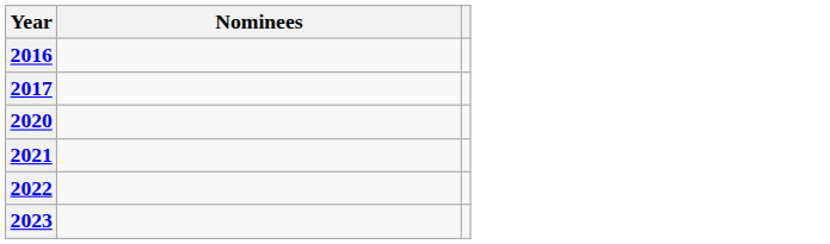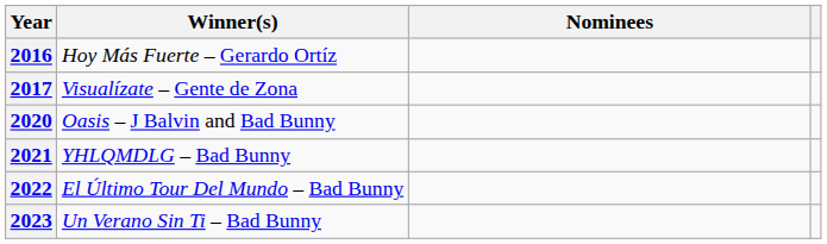 <table class="wikitable sortable">
 <tr>
 <th scope="col" style="width:5px;">Year</th>
+<th>Winner(s)</th>
 <th scope="col" style="width:300px;">Nominees</th>
 <th scope="col" class="unsortable"></th>
 </tr>
 <tr>
 <th><a href='#'>2016</a></th>
+<td><em>Hoy Más Fuerte</em> – <a href='#'>Gerardo Ortíz</a></td>
 <td align="center"></td>
 <td></td>
 </tr>
 <tr>
 <th><a href='#'>2017</a></th>
+<td><em><a href='#'>Visualízate</a></em> – <a href='#'>Gente de Zona</a></td>
 <td align="center"></td>
 <td></td>
 </tr>
 <tr>
 <th><a href='#'>2020</a></th>
+<td><em><a href='#'>Oasis</a></em> – <a href='#'>J Balvin</a> and <a href='#'>Bad Bunny</a></td>
 <td align="center"></td>
 <td></td>
 </tr>
 <tr>
 <th><a href='#'>2021</a></th>
+<td><em><a href='#'>YHLQMDLG</a></em> – <a href='#'>Bad Bunny</a></td>
 <td align="center"></td>
 <td></td>
 </tr>
 <tr>
 <th><a href='#'>2022</a></th>
+<td><em><a href='#'>El Último Tour Del Mundo</a></em> – <a href='#'>Bad Bunny</a></td>
 <td align="center"></td>
 <td></td>
 </tr>
 <tr>
 <th><a href='#'>2023</a></th>
+<td><em><a href='#'>Un Verano Sin Ti</a></em> – <a href='#'>Bad Bunny</a></td>
 <td align="center"></td>
 <td></td>
 </tr>
 </table>
